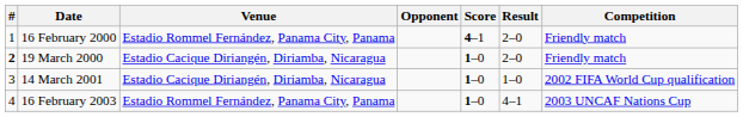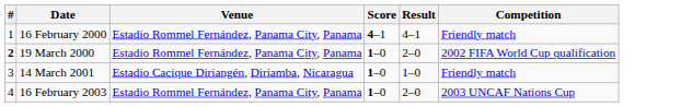 <table class="wikitable">
 <tr>
 <th>#</th>
 <th>Date</th>
 <th>Venue</th>
-<th>Opponent</th>
 <th>Score</th>
 <th>Result</th>
 <th>Competition</th>
 </tr>
 <tr>
 <td>1</td>
 <td>16 February 2000</td>
 <td><a href='#'>Estadio Rommel Fernández</a>, <a href='#'>Panama City</a>, <a href='#'>Panama</a></td>
-<td></td>
 <td><strong>4</strong>–1</td>
-<td>2–0</td>
+<td>4–1</td>
 <td><a href='#'>Friendly match</a></td>
 </tr>
 <tr>
 <td><strong>2</strong></td>
 <td>19 March 2000</td>
-<td><a href='#'>Estadio Cacique Diriangén</a>, <a href='#'>Diriamba</a>, <a href='#'>Nicaragua</a></td>
-<td></td>
+<td><a href='#'>Estadio Rommel Fernández</a>, <a href='#'>Panama City</a>, <a href='#'>Panama</a></td>
 <td><strong>1</strong>–0</td>
 <td>2–0</td>
-<td><a href='#'>Friendly match</a></td>
+<td><a href='#'>2002 FIFA World Cup qualification</a></td>
 </tr>
 <tr>
 <td>3</td>
 <td>14 March 2001</td>
 <td><a href='#'>Estadio Cacique Diriangén</a>, <a href='#'>Diriamba</a>, <a href='#'>Nicaragua</a></td>
-<td></td>
 <td><strong>1</strong>–0</td>
 <td>1–0</td>
-<td><a href='#'>2002 FIFA World Cup qualification</a></td>
+<td><a href='#'>Friendly match</a></td>
 </tr>
 <tr>
 <td>4</td>
 <td>16 February 2003</td>
 <td><a href='#'>Estadio Rommel Fernández</a>, <a href='#'>Panama City</a>, <a href='#'>Panama</a></td>
-<td></td>
 <td><strong>1</strong>–0</td>
-<td>4–1</td>
+<td>2–0</td>
 <td><a href='#'>2003 UNCAF Nations Cup</a></td>
 </tr>
 </table>
